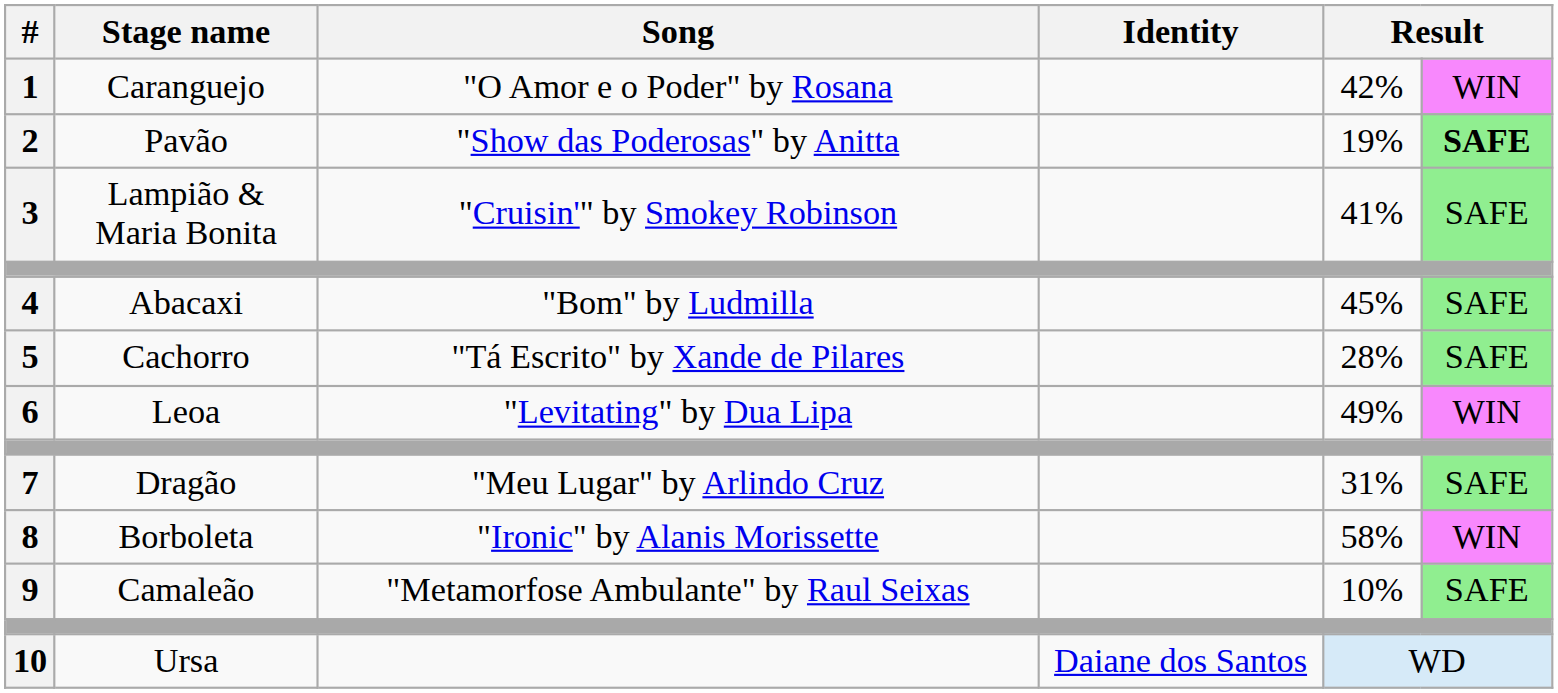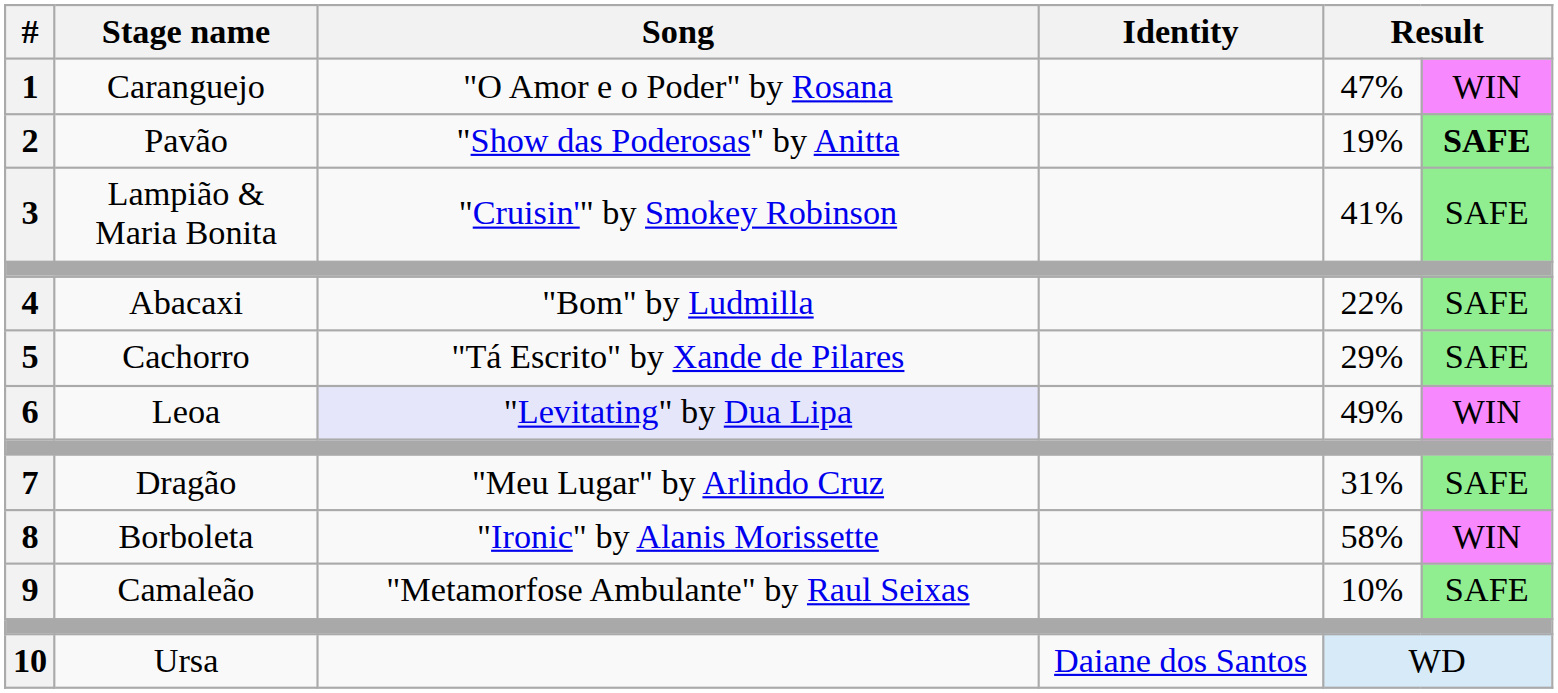 <table class="wikitable plainrowheaders" style="text-align: center;">
 <tr>
 <th>#</th>
 <th width=115>Stage name</th>
 <th width=330>Song</th>
 <th width=125>Identity</th>
 <th style="width:100px;" colspan="2">Result</th>
 </tr>
 <tr>
 <th>1</th>
 <td>Caranguejo</td>
 <td>"O Amor e o Poder" by <a href='#'>Rosana</a></td>
 <td></td>
-<td>42%</td>
+<td>47%</td>
 <td style="background:#F888FD">WIN</td>
 </tr>
 <tr>
 <th>2</th>
 <td>Pavão</td>
 <td>"<a href='#'>Show das Poderosas</a>" by <a href='#'>Anitta</a></td>
 <td></td>
 <td>19%</td>
 <td style="background:lightgreen;"><strong>SAFE</strong></td>
 </tr>
 <tr>
 <th>3</th>
 <td>Lampião & Maria Bonita</td>
 <td>"<a href='#'>Cruisin'</a>" by <a href='#'>Smokey Robinson</a></td>
 <td></td>
 <td>41%</td>
 <td style="background:lightgreen;">SAFE</td>
 </tr>
 <tr>
 <td colspan="6" style="background:darkGrey;"></td>
 </tr>
 <tr>
 <th>4</th>
 <td>Abacaxi</td>
 <td>"Bom" by <a href='#'>Ludmilla</a></td>
 <td></td>
-<td>45%</td>
+<td>22%</td>
 <td style="background:lightgreen;">SAFE</td>
 </tr>
 <tr>
 <th>5</th>
 <td>Cachorro</td>
 <td>"Tá Escrito" by <a href='#'>Xande de Pilares</a></td>
 <td></td>
-<td>28%</td>
+<td>29%</td>
 <td style="background:lightgreen;">SAFE</td>
 </tr>
 <tr>
 <th>6</th>
 <td>Leoa</td>
-<td>"<a href='#'>Levitating</a>" by <a href='#'>Dua Lipa</a></td>
+<td style="background: lavender;">"<a href='#'>Levitating</a>" by <a href='#'>Dua Lipa</a></td>
 <td></td>
 <td>49%</td>
 <td style="background:#F888FD">WIN</td>
 </tr>
 <tr>
 <td colspan="6" style="background:darkGrey;"></td>
 </tr>
 <tr>
 <th>7</th>
 <td>Dragão</td>
 <td>"Meu Lugar" by <a href='#'>Arlindo Cruz</a></td>
 <td></td>
 <td>31%</td>
 <td style="background:lightgreen;">SAFE</td>
 </tr>
 <tr>
 <th>8</th>
 <td>Borboleta</td>
 <td>"<a href='#'>Ironic</a>" by <a href='#'>Alanis Morissette</a></td>
 <td></td>
 <td>58%</td>
 <td style="background:#F888FD">WIN</td>
 </tr>
 <tr>
 <th>9</th>
 <td>Camaleão</td>
 <td>"Metamorfose Ambulante" by <a href='#'>Raul Seixas</a></td>
 <td></td>
 <td>10%</td>
 <td style="background:lightgreen;">SAFE</td>
 </tr>
 <tr>
 <td colspan="6" style="background:darkGrey;"></td>
 </tr>
 <tr>
 <th>10</th>
 <td>Ursa</td>
 <td></td>
 <td><a href='#'>Daiane dos Santos</a></td>
 <td colspan=2 bgcolor="#D6EAF8">WD</td>
 </tr>
 </table>
